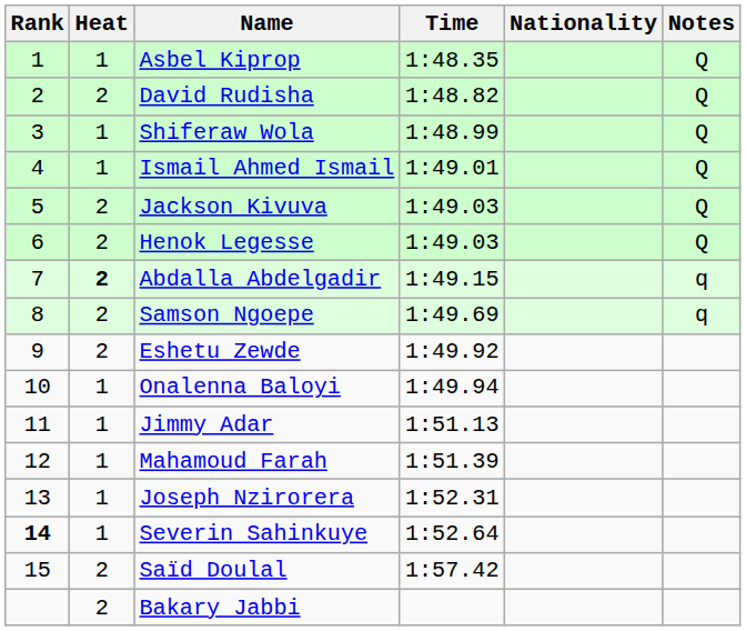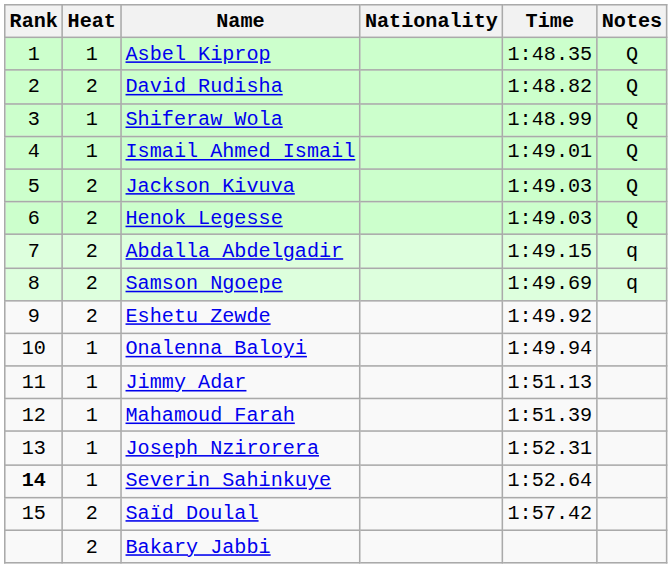 <table class="wikitable sortable" style="text-align:center">
 <tr>
 <th>Rank</th>
 <th>Heat</th>
 <th>Name</th>
+<th>Nationality</th>
 <th>Time</th>
-<th>Nationality</th>
 <th>Notes</th>
 </tr>
 <tr bgcolor=ccffcc>
 <td>1</td>
 <td>1</td>
 <td align=left><a href='#'>Asbel Kiprop</a></td>
+<td align=left></td>
 <td>1:48.35</td>
-<td align=left></td>
 <td>Q</td>
 </tr>
 <tr bgcolor=ccffcc>
 <td>2</td>
 <td>2</td>
 <td align=left><a href='#'>David Rudisha</a></td>
+<td align=left></td>
 <td>1:48.82</td>
-<td align=left></td>
 <td>Q</td>
 </tr>
 <tr bgcolor=ccffcc>
 <td>3</td>
 <td>1</td>
 <td align=left><a href='#'>Shiferaw Wola</a></td>
+<td align=left></td>
 <td>1:48.99</td>
-<td align=left></td>
 <td>Q</td>
 </tr>
 <tr bgcolor=ccffcc>
 <td>4</td>
 <td>1</td>
 <td align=left><a href='#'>Ismail Ahmed Ismail</a></td>
+<td align=left></td>
 <td>1:49.01</td>
-<td align=left></td>
 <td>Q</td>
 </tr>
 <tr bgcolor=ccffcc>
 <td>5</td>
 <td>2</td>
 <td align=left><a href='#'>Jackson Kivuva</a></td>
+<td align=left></td>
 <td>1:49.03</td>
-<td align=left></td>
 <td>Q</td>
 </tr>
 <tr bgcolor=ccffcc>
 <td>6</td>
 <td>2</td>
 <td align=left><a href='#'>Henok Legesse</a></td>
+<td align=left></td>
 <td>1:49.03</td>
-<td align=left></td>
 <td>Q</td>
 </tr>
 <tr bgcolor=ddffdd>
 <td>7</td>
-<td><strong>2</strong></td>
+<td>2</td>
 <td align=left><a href='#'>Abdalla Abdelgadir</a></td>
+<td align=left></td>
 <td>1:49.15</td>
-<td align=left></td>
 <td>q</td>
 </tr>
 <tr bgcolor=ddffdd>
 <td>8</td>
 <td>2</td>
 <td align=left><a href='#'>Samson Ngoepe</a></td>
+<td align=left></td>
 <td>1:49.69</td>
-<td align=left></td>
 <td>q</td>
 </tr>
 <tr>
 <td>9</td>
 <td>2</td>
 <td align=left><a href='#'>Eshetu Zewde</a></td>
+<td align=left></td>
 <td>1:49.92</td>
-<td align=left></td>
 <td></td>
 </tr>
 <tr>
 <td>10</td>
 <td>1</td>
 <td align=left><a href='#'>Onalenna Baloyi</a></td>
+<td align=left></td>
 <td>1:49.94</td>
-<td align=left></td>
 <td></td>
 </tr>
 <tr>
 <td>11</td>
 <td>1</td>
 <td align=left><a href='#'>Jimmy Adar</a></td>
+<td align=left></td>
 <td>1:51.13</td>
-<td align=left></td>
 <td></td>
 </tr>
 <tr>
 <td>12</td>
 <td>1</td>
 <td align=left><a href='#'>Mahamoud Farah</a></td>
+<td align=left></td>
 <td>1:51.39</td>
-<td align=left></td>
 <td></td>
 </tr>
 <tr>
 <td>13</td>
 <td>1</td>
 <td align=left><a href='#'>Joseph Nzirorera</a></td>
+<td align=left></td>
 <td>1:52.31</td>
-<td align=left></td>
 <td></td>
 </tr>
 <tr>
 <td><strong>14</strong></td>
 <td>1</td>
 <td align=left><a href='#'>Severin Sahinkuye</a></td>
+<td align=left></td>
 <td>1:52.64</td>
-<td align=left></td>
 <td></td>
 </tr>
 <tr>
 <td>15</td>
 <td>2</td>
 <td align=left><a href='#'>Saïd Doulal</a></td>
+<td align=left></td>
 <td>1:57.42</td>
-<td align=left></td>
 <td></td>
 </tr>
 <tr>
 <td></td>
 <td>2</td>
 <td align=left><a href='#'>Bakary Jabbi</a></td>
+<td align=left></td>
 <td></td>
-<td align=left></td>
 <td></td>
 </tr>
 </table>
